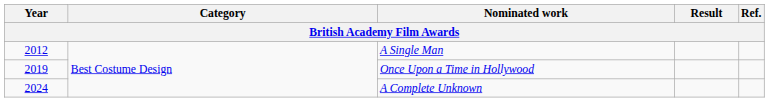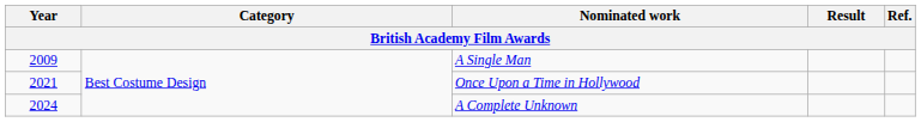 <table class=wikitable>
 <tr>
 <th scope="col" style="width:5em;">Year</th>
 <th scope="col" style="width:26em;">Category</th>
 <th scope="col" style="width:25em;">Nominated work</th>
 <th scope="col" style="width:5em;">Result</th>
 <th>Ref.</th>
 </tr>
 <tr>
 <th colspan="5"><a href='#'>British Academy Film Awards</a></th>
 </tr>
 <tr>
-<td style="text-align:center;"><a href='#'>2012</a></td>
+<td style="text-align:center;"><a href='#'>2009</a></td>
 <td rowspan="3"><a href='#'>Best Costume Design</a></td>
 <td><em><a href='#'>A Single Man</a></em></td>
 <td></td>
 <td style="text-align:center;"></td>
 </tr>
 <tr>
-<td style="text-align:center;"><a href='#'>2019</a></td>
+<td style="text-align:center;"><a href='#'>2021</a></td>
 <td><em><a href='#'>Once Upon a Time in Hollywood</a></em></td>
 <td></td>
 <td style="text-align:center;"></td>
 </tr>
 <tr>
 <td style="text-align:center;"><a href='#'>2024</a></td>
 <td><em><a href='#'>A Complete Unknown</a></em></td>
 <td></td>
 <td style="text-align:center;"></td>
 </tr>
 </table>
